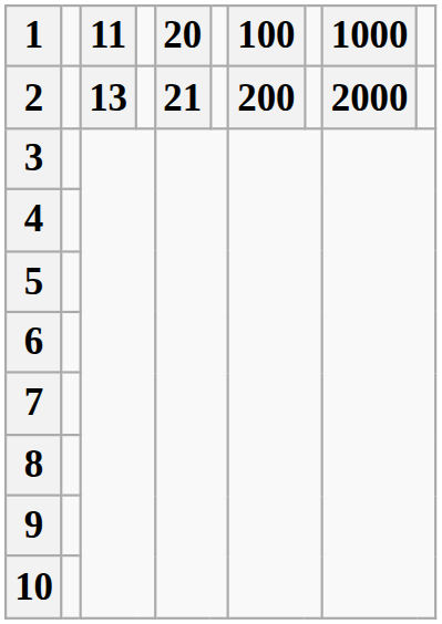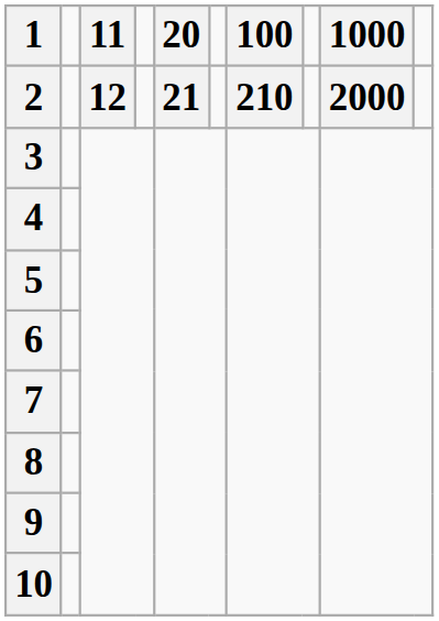 <table class="wikitable">
 <tr>
 <th>1</th>
 <td></td>
 <th>11</th>
 <td></td>
 <th>20</th>
 <td></td>
 <th>100</th>
 <td></td>
 <th>1000</th>
 <td></td>
 </tr>
 <tr>
 <th>2</th>
 <td></td>
-<th>13</th>
+<th>12</th>
 <td></td>
 <th>21</th>
 <td></td>
-<th>200</th>
+<th>210</th>
 <td></td>
 <th>2000</th>
 <td></td>
 </tr>
 <tr>
 <th>3</th>
 <td></td>
 <td rowspan="8" colspan="2"></td>
 <td rowspan="8" colspan="2"></td>
 <td rowspan="8" colspan="2"></td>
 <td rowspan="8" colspan="2"></td>
 </tr>
 <tr>
 <th>4</th>
 <td></td>
 </tr>
 <tr>
 <th>5</th>
 <td></td>
 </tr>
 <tr>
 <th>6</th>
 <td></td>
 </tr>
 <tr>
 <th>7</th>
 <td></td>
 </tr>
 <tr>
 <th>8</th>
 <td></td>
 </tr>
 <tr>
 <th>9</th>
 <td></td>
 </tr>
 <tr>
 <th>10</th>
 <td></td>
 </tr>
 </table>
